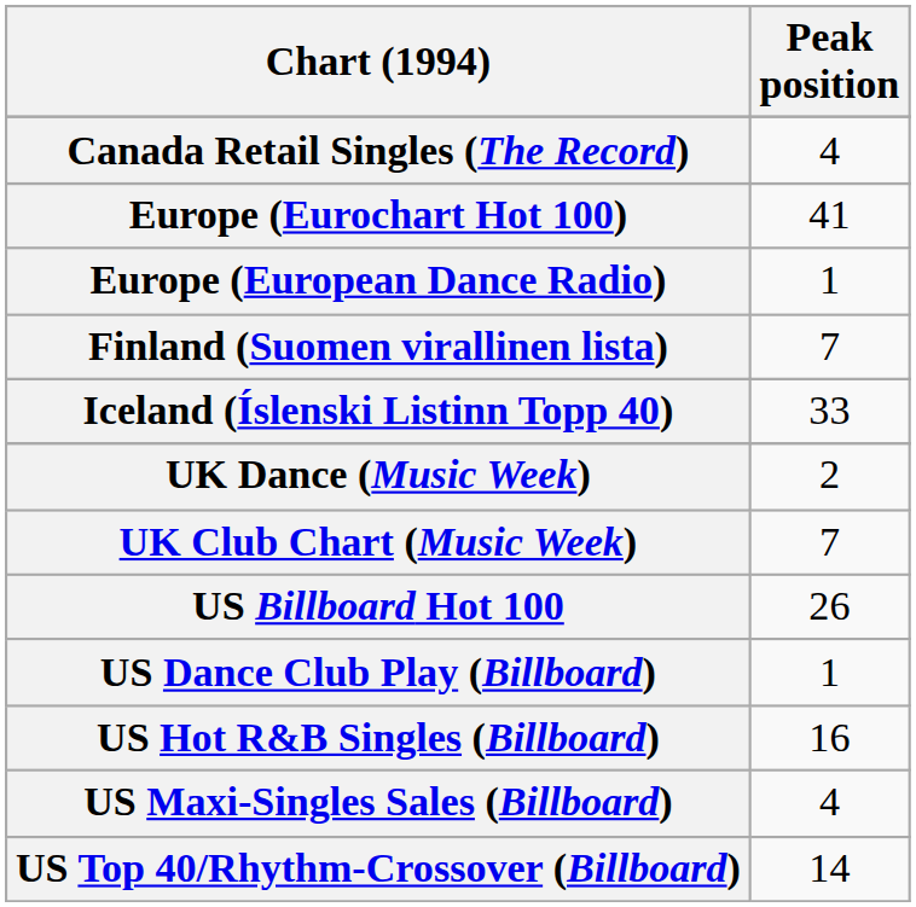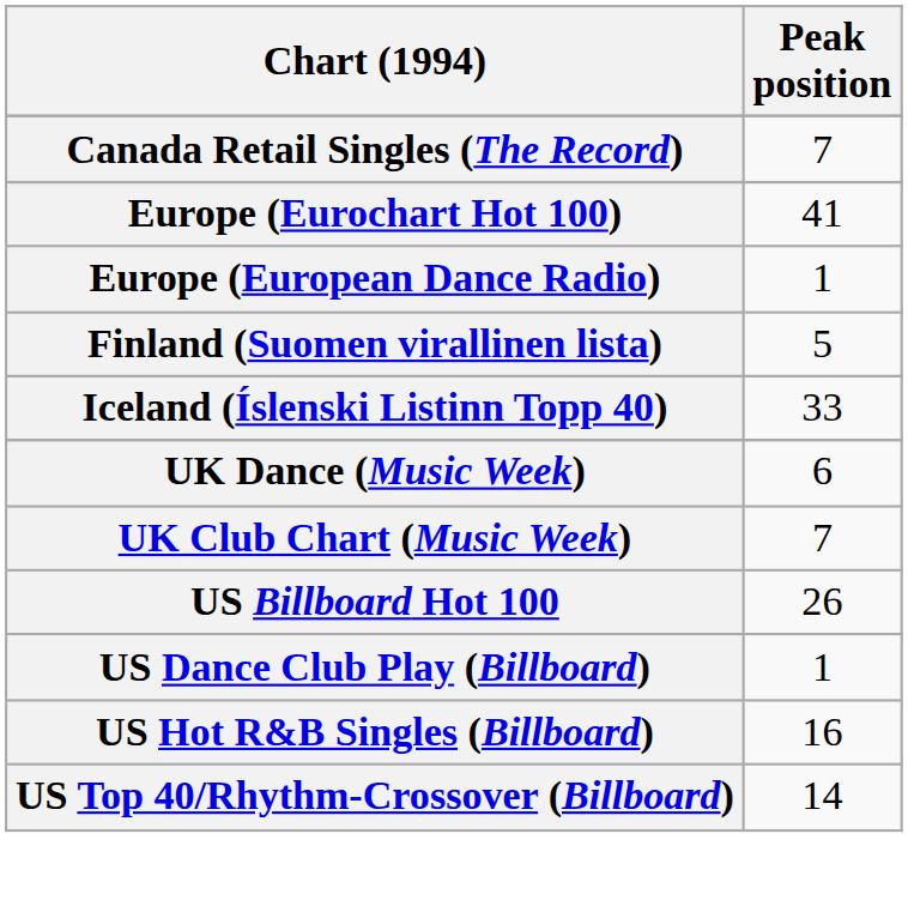 <table class="wikitable plainrowheaders sortable">
 <tr>
 <th scope="col">Chart (1994)</th>
 <th scope="col">Peak<br>position</th>
 </tr>
 <tr>
 </tr>
 <tr>
 </tr>
 <tr>
 <th scope="row">Canada Retail Singles (<em><a href='#'>The Record</a></em>)</th>
-<td align="center">4</td>
+<td align="center">7</td>
 </tr>
 <tr>
 </tr>
 <tr>
 </tr>
 <tr>
 <th scope="row">Europe (<a href='#'>Eurochart Hot 100</a>)</th>
 <td align="center">41</td>
 </tr>
 <tr>
 <th scope="row">Europe (<a href='#'>European Dance Radio</a>)</th>
 <td align="center">1</td>
 </tr>
 <tr>
 <th scope="row">Finland (<a href='#'>Suomen virallinen lista</a>)</th>
-<td align="center">7</td>
+<td align="center">5</td>
 </tr>
 <tr>
 </tr>
 <tr>
 <th scope="row">Iceland (<a href='#'>Íslenski Listinn Topp 40</a>)</th>
 <td align="center">33</td>
 </tr>
 <tr>
 </tr>
 <tr>
 </tr>
 <tr>
 </tr>
 <tr>
 </tr>
 <tr>
 </tr>
 <tr>
 </tr>
 <tr>
 </tr>
 <tr>
 <th scope="row">UK Dance (<em><a href='#'>Music Week</a></em>)</th>
-<td align="center">2</td>
+<td align="center">6</td>
 </tr>
 <tr>
 <th scope="row"><a href='#'>UK Club Chart</a> (<em><a href='#'>Music Week</a></em>)</th>
 <td align="center">7</td>
 </tr>
 <tr>
 <th scope="row">US <a href='#'><em>Billboard</em> Hot 100</a></th>
 <td align="center">26</td>
 </tr>
 <tr>
 <th scope="row">US <a href='#'>Dance Club Play</a> (<em><a href='#'>Billboard</a></em>)</th>
 <td align="center">1</td>
 </tr>
 <tr>
 <th scope="row">US <a href='#'>Hot R&B Singles</a> (<em><a href='#'>Billboard</a></em>)</th>
 <td align="center">16</td>
 </tr>
 <tr>
-<th scope="row">US <a href='#'>Maxi-Singles Sales</a> (<em><a href='#'>Billboard</a></em>)</th>
-<td align="center">4</td>
-</tr>
-<tr>
 <th scope="row">US <a href='#'>Top 40/Rhythm-Crossover</a> (<em><a href='#'>Billboard</a></em>)</th>
 <td align="center">14</td>
 </tr>
 </table>
